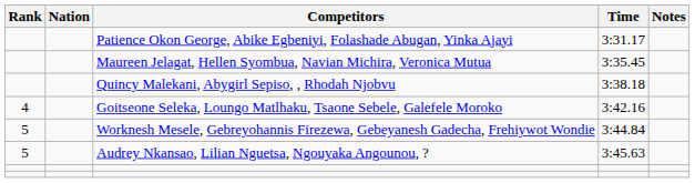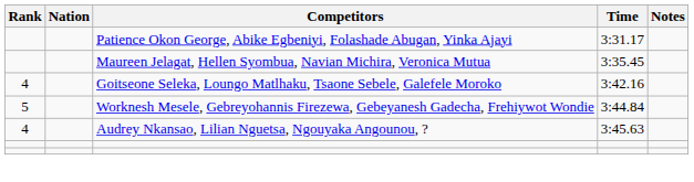 <table class="wikitable sortable" style="text-align:center">
 <tr>
 <th>Rank</th>
 <th>Nation</th>
 <th>Competitors</th>
 <th>Time</th>
 <th>Notes</th>
 </tr>
 <tr>
 <td></td>
 <td align=left></td>
 <td align=left><a href='#'>Patience Okon George</a>, <a href='#'>Abike Egbeniyi</a>, <a href='#'>Folashade Abugan</a>, <a href='#'>Yinka Ajayi</a></td>
 <td>3:31.17</td>
 <td></td>
 </tr>
 <tr>
 <td></td>
 <td align=left></td>
 <td align=left><a href='#'>Maureen Jelagat</a>, <a href='#'>Hellen Syombua</a>, <a href='#'>Navian Michira</a>, <a href='#'>Veronica Mutua</a></td>
 <td>3:35.45</td>
 <td></td>
 </tr>
 <tr>
-<td></td>
-<td align=left></td>
-<td align=left><a href='#'>Quincy Malekani</a>, <a href='#'>Abygirl Sepiso</a>, , <a href='#'>Rhodah Njobvu</a></td>
-<td>3:38.18</td>
-<td></td>
-</tr>
-<tr>
 <td>4</td>
 <td align=left></td>
 <td align=left><a href='#'>Goitseone Seleka</a>, <a href='#'>Loungo Matlhaku</a>, <a href='#'>Tsaone Sebele</a>, <a href='#'>Galefele Moroko</a></td>
 <td>3:42.16</td>
 <td></td>
 </tr>
 <tr>
 <td>5</td>
 <td align=left></td>
 <td align=left><a href='#'>Worknesh Mesele</a>, <a href='#'>Gebreyohannis Firezewa</a>, <a href='#'>Gebeyanesh Gadecha</a>, <a href='#'>Frehiywot Wondie</a></td>
 <td>3:44.84</td>
 <td></td>
 </tr>
 <tr>
-<td>5</td>
+<td>4</td>
 <td align=left></td>
 <td align=left><a href='#'>Audrey Nkansao</a>, <a href='#'>Lilian Nguetsa</a>, <a href='#'>Ngouyaka Angounou</a>, ?</td>
 <td>3:45.63</td>
 <td></td>
 </tr>
 <tr>
 <td></td>
 <td align=left></td>
 <td align=left></td>
 <td></td>
 <td></td>
 </tr>
 <tr>
 <td></td>
 <td align=left></td>
 <td align=left></td>
 <td></td>
 <td></td>
 </tr>
 </table>
